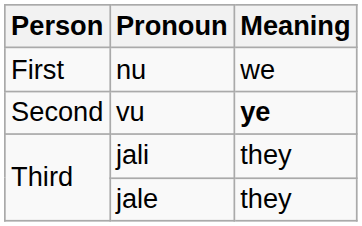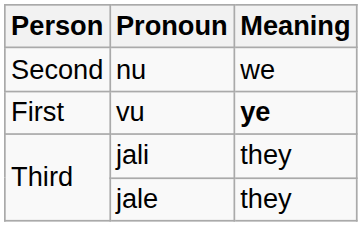 <table class="wikitable">
 <tr>
 <th>Person</th>
 <th>Pronoun</th>
 <th>Meaning</th>
 </tr>
 <tr>
-<td>First</td>
+<td>Second</td>
 <td>nu</td>
 <td>we</td>
 </tr>
 <tr>
-<td>Second</td>
+<td>First</td>
 <td>vu</td>
 <td><strong>ye</strong></td>
 </tr>
 <tr>
 <td rowspan="2">Third</td>
 <td>jali</td>
 <td>they</td>
 </tr>
 <tr>
 <td>jale</td>
 <td>they</td>
 </tr>
 </table>
